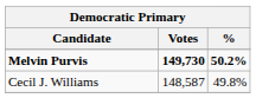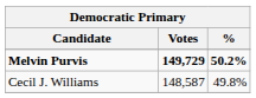 <table class="wikitable" align="left" style="margin: 1em 1em 1em 0; font-size: 95%;">
 <tr>
 <th colspan="3">Democratic Primary</th>
 </tr>
 <tr>
 <th colspan="1" style="width: 170px">Candidate</th>
 <th style="width: 50px">Votes</th>
 <th style="width: 40px">%</th>
 </tr>
 <tr>
 </tr>
 <tr>
 <td><strong>Melvin Purvis</strong></td>
-<td align="right"><strong>149,730</strong></td>
+<td align="right"><strong>149,729</strong></td>
 <td align="right"><strong>50.2%</strong></td>
 </tr>
 <tr>
 <td>Cecil J. Williams</td>
 <td align="right">148,587</td>
 <td align="right">49.8%</td>
 </tr>
 <tr>
 </tr>
 </table>
